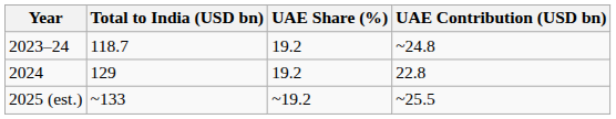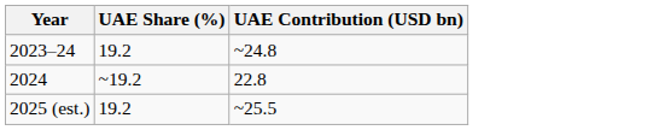 <table class="wikitable">
 <tr>
 <th>Year</th>
-<th>Total to India (USD bn)</th>
 <th>UAE Share (%)</th>
 <th>UAE Contribution (USD bn)</th>
 </tr>
 <tr>
 <td>2023–24</td>
-<td>118.7</td>
 <td>19.2</td>
 <td>~24.8</td>
 </tr>
 <tr>
 <td>2024</td>
-<td>129</td>
-<td>19.2</td>
+<td>~19.2</td>
 <td>22.8</td>
 </tr>
 <tr>
 <td>2025 (est.)</td>
-<td>~133</td>
-<td>~19.2</td>
+<td>19.2</td>
 <td>~25.5</td>
 </tr>
 </table>
